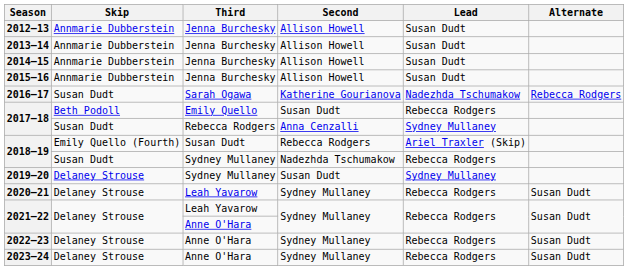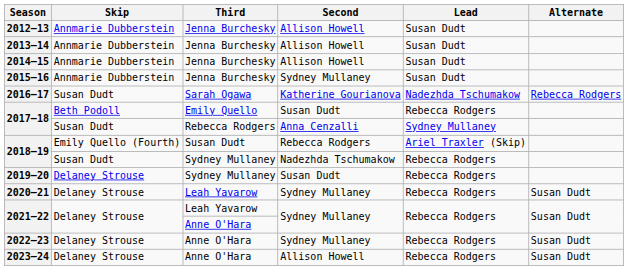 <table class="wikitable">
 <tr>
 <th scope="col">Season</th>
 <th scope="col">Skip</th>
 <th scope="col">Third</th>
 <th scope="col">Second</th>
 <th scope="col">Lead</th>
 <th scope="col">Alternate</th>
 </tr>
 <tr>
 <th scope="row">2012–13</th>
 <td><a href='#'>Annmarie Dubberstein</a></td>
 <td><a href='#'>Jenna Burchesky</a></td>
 <td><a href='#'>Allison Howell</a></td>
 <td>Susan Dudt</td>
 <td></td>
 </tr>
 <tr>
 <th scope="row">2013–14</th>
 <td>Annmarie Dubberstein</td>
 <td>Jenna Burchesky</td>
 <td>Allison Howell</td>
 <td>Susan Dudt</td>
 <td></td>
 </tr>
 <tr>
 <th scope="row">2014–15</th>
 <td>Annmarie Dubberstein</td>
 <td>Jenna Burchesky</td>
 <td>Allison Howell</td>
 <td>Susan Dudt</td>
 <td></td>
 </tr>
 <tr>
 <th scope="row">2015–16</th>
 <td>Annmarie Dubberstein</td>
 <td>Jenna Burchesky</td>
-<td>Allison Howell</td>
+<td>Sydney Mullaney</td>
 <td>Susan Dudt</td>
 <td></td>
 </tr>
 <tr>
 <th scope="row">2016–17</th>
 <td>Susan Dudt</td>
 <td><a href='#'>Sarah Ogawa</a></td>
 <td><a href='#'>Katherine Gourianova</a></td>
 <td><a href='#'>Nadezhda Tschumakow</a></td>
 <td><a href='#'>Rebecca Rodgers</a></td>
 </tr>
 <tr>
 <th scope="row" rowspan=2>2017–18</th>
 <td><a href='#'>Beth Podoll</a></td>
 <td><a href='#'>Emily Quello</a></td>
 <td>Susan Dudt</td>
 <td>Rebecca Rodgers</td>
 <td></td>
 </tr>
 <tr>
 <td>Susan Dudt</td>
 <td>Rebecca Rodgers</td>
 <td><a href='#'>Anna Cenzalli</a></td>
 <td><a href='#'>Sydney Mullaney</a></td>
 <td></td>
 </tr>
 <tr>
 <th scope="row" rowspan=2>2018–19</th>
 <td>Emily Quello (Fourth)</td>
 <td>Susan Dudt</td>
 <td>Rebecca Rodgers</td>
 <td><a href='#'>Ariel Traxler</a> (Skip)</td>
 <td></td>
 </tr>
 <tr>
 <td>Susan Dudt</td>
 <td>Sydney Mullaney</td>
 <td>Nadezhda Tschumakow</td>
 <td>Rebecca Rodgers</td>
 <td></td>
 </tr>
 <tr>
 <th scope="row">2019–20</th>
 <td><a href='#'>Delaney Strouse</a></td>
 <td>Sydney Mullaney</td>
 <td>Susan Dudt</td>
-<td><a href='#'>Sydney Mullaney</a></td>
+<td>Rebecca Rodgers</td>
 <td></td>
 </tr>
 <tr>
 <th scope="row">2020–21</th>
 <td>Delaney Strouse</td>
 <td><a href='#'>Leah Yavarow</a></td>
 <td>Sydney Mullaney</td>
 <td>Rebecca Rodgers</td>
 <td>Susan Dudt</td>
 </tr>
 <tr>
 <th scope="row" rowspan=2>2021–22</th>
 <td rowspan=2>Delaney Strouse</td>
 <td>Leah Yavarow</td>
 <td rowspan=2>Sydney Mullaney</td>
 <td rowspan=2>Rebecca Rodgers</td>
 <td rowspan=2>Susan Dudt</td>
 </tr>
 <tr>
 <td><a href='#'>Anne O'Hara</a></td>
 </tr>
 <tr>
 <th scope="row">2022–23</th>
 <td>Delaney Strouse</td>
 <td>Anne O'Hara</td>
 <td>Sydney Mullaney</td>
 <td>Rebecca Rodgers</td>
 <td>Susan Dudt</td>
 </tr>
 <tr>
 <th scope="row">2023–24</th>
 <td>Delaney Strouse</td>
 <td>Anne O'Hara</td>
-<td>Sydney Mullaney</td>
+<td>Allison Howell</td>
 <td>Rebecca Rodgers</td>
 <td>Susan Dudt</td>
 </tr>
 </table>
